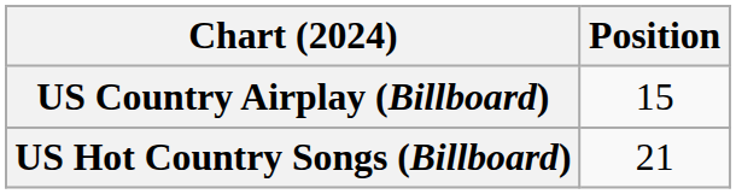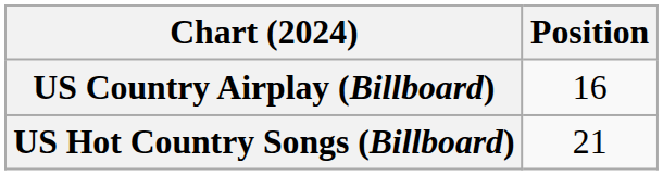 <table class="wikitable sortable plainrowheaders" style="text-align:center">
 <tr>
 <th scope="col">Chart (2024)</th>
 <th scope="col">Position</th>
 </tr>
 <tr>
 <th scope="row">US Country Airplay (<em>Billboard</em>)</th>
-<td>15</td>
+<td>16</td>
 </tr>
 <tr>
 <th scope="row">US Hot Country Songs (<em>Billboard</em>)</th>
 <td>21</td>
 </tr>
 </table>
